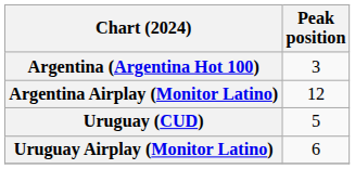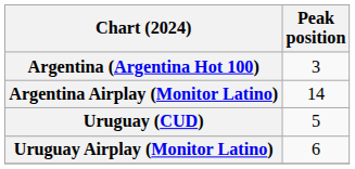 <table class="wikitable sortable plainrowheaders" style="text-align:center">
 <tr>
 <th scope="col">Chart (2024)</th>
 <th scope="col">Peak<br> position</th>
 </tr>
 <tr>
 <th scope="row">Argentina (<a href='#'>Argentina Hot 100</a>)</th>
 <td>3</td>
 </tr>
 <tr>
 <th scope="row">Argentina Airplay (<a href='#'>Monitor Latino</a>)</th>
-<td>12</td>
+<td>14</td>
 </tr>
 <tr>
 <th scope="row">Uruguay (<a href='#'>CUD</a>)</th>
 <td>5</td>
 </tr>
 <tr>
 <th scope="row">Uruguay Airplay (<a href='#'>Monitor Latino</a>)</th>
 <td>6</td>
 </tr>
 <tr>
 </tr>
 </table>
